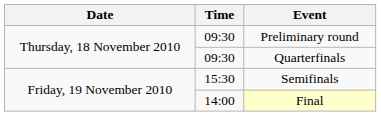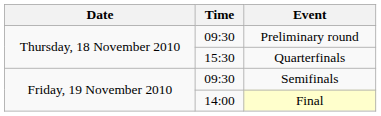 <table class = "wikitable" style="text-align:center;">
 <tr>
 <th width=220>Date</th>
 <th width=50>Time</th>
 <th width=150>Event</th>
 </tr>
 <tr>
 <td rowspan=2>Thursday, 18 November 2010</td>
 <td>09:30</td>
 <td>Preliminary round</td>
 </tr>
 <tr>
-<td>09:30</td>
+<td>15:30</td>
 <td>Quarterfinals</td>
 </tr>
 <tr>
 <td rowspan=2>Friday, 19 November 2010</td>
-<td>15:30</td>
+<td>09:30</td>
 <td>Semifinals</td>
 </tr>
 <tr>
 <td>14:00</td>
 <td bgcolor=ffffcc>Final</td>
 </tr>
 </table>
